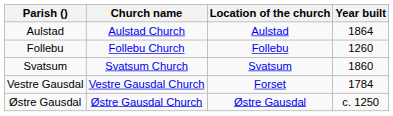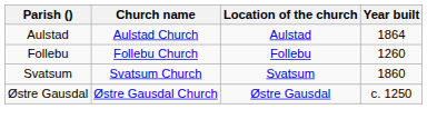 <table class="wikitable" style="text-align:center">
 <tr>
 <th>Parish ()</th>
 <th>Church name</th>
 <th>Location of the church</th>
 <th>Year built</th>
 </tr>
 <tr>
 <td rowspan="1">Aulstad</td>
 <td><a href='#'>Aulstad Church</a></td>
 <td><a href='#'>Aulstad</a></td>
 <td>1864</td>
 </tr>
 <tr>
 <td rowspan="1">Follebu</td>
 <td><a href='#'>Follebu Church</a></td>
 <td><a href='#'>Follebu</a></td>
 <td>1260</td>
 </tr>
 <tr>
 <td rowspan="1">Svatsum</td>
 <td><a href='#'>Svatsum Church</a></td>
 <td><a href='#'>Svatsum</a></td>
 <td>1860</td>
 </tr>
 <tr>
-<td rowspan="1">Vestre Gausdal</td>
-<td><a href='#'>Vestre Gausdal Church</a></td>
-<td><a href='#'>Forset</a></td>
-<td>1784</td>
-</tr>
-<tr>
 <td rowspan="1">Østre Gausdal</td>
 <td><a href='#'>Østre Gausdal Church</a></td>
 <td><a href='#'>Østre Gausdal</a></td>
 <td>c. 1250</td>
 </tr>
 </table>
